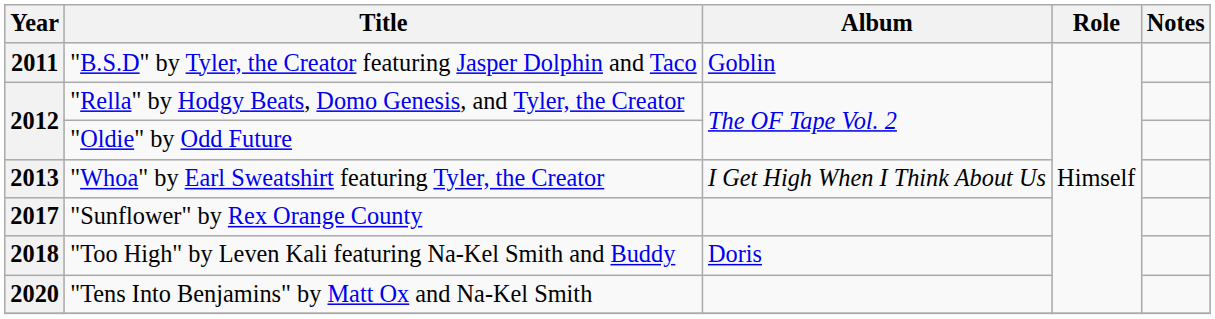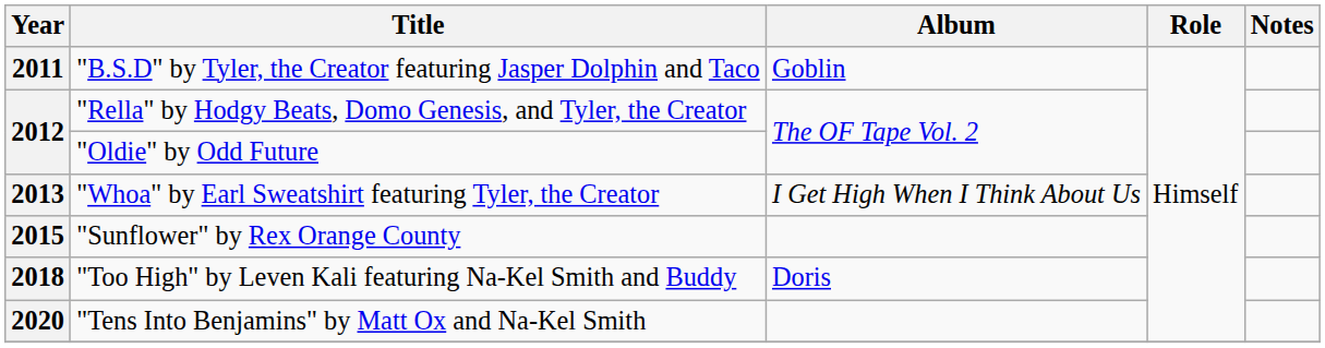 <table class="wikitable">
 <tr>
 <th>Year</th>
 <th>Title</th>
 <th>Album</th>
 <th>Role</th>
 <th>Notes</th>
 </tr>
 <tr>
 <th>2011</th>
 <td>"<a href='#'>B.S.D</a>" by <a href='#'>Tyler, the Creator</a> featuring <a href='#'>Jasper Dolphin</a> and <a href='#'>Taco</a></td>
 <td><a href='#'>Goblin</a></td>
 <td rowspan="7">Himself</td>
 <td></td>
 </tr>
 <tr>
 <th rowspan="2">2012</th>
 <td>"<a href='#'>Rella</a>" by <a href='#'>Hodgy Beats</a>, <a href='#'>Domo Genesis</a>, and <a href='#'>Tyler, the Creator</a></td>
 <td rowspan="2"><em><a href='#'>The OF Tape Vol. 2</a></em></td>
 <td></td>
 </tr>
 <tr>
 <td>"<a href='#'>Oldie</a>" by <a href='#'>Odd Future</a></td>
 <td></td>
 </tr>
 <tr>
 <th>2013</th>
 <td>"<a href='#'>Whoa</a>" by <a href='#'>Earl Sweatshirt</a> featuring <a href='#'>Tyler, the Creator</a></td>
 <td><em>I Get High When I Think About Us</em></td>
 <td></td>
 </tr>
 <tr>
-<th>2017</th>
+<th>2015</th>
 <td>"Sunflower" by <a href='#'>Rex Orange County</a></td>
 <td></td>
 <td></td>
 </tr>
 <tr>
 <th>2018</th>
 <td>"Too High" by Leven Kali featuring Na-Kel Smith and <a href='#'>Buddy</a></td>
 <td><a href='#'>Doris</a></td>
 <td></td>
 </tr>
 <tr>
 <th>2020</th>
 <td>"Tens Into Benjamins" by <a href='#'>Matt Ox</a> and Na-Kel Smith</td>
 <td></td>
 <td></td>
 </tr>
 <tr>
 </tr>
 </table>
